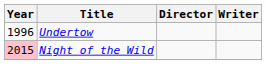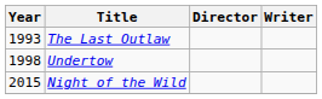 <table class="wikitable">
 <tr>
 <th>Year</th>
 <th>Title</th>
 <th>Director</th>
 <th>Writer</th>
 </tr>
 <tr>
-<td>1996</td>
+<td>1993</td>
+<td><em><a href='#'>The Last Outlaw</a></em></td>
+<td></td>
+<td></td>
+</tr>
+<tr>
+<td>1998</td>
 <td><em><a href='#'>Undertow</a></em></td>
 <td></td>
 <td></td>
 </tr>
 <tr>
-<td style="background: pink;">2015</td>
+<td>2015</td>
 <td><em><a href='#'>Night of the Wild</a></em></td>
 <td></td>
 <td></td>
 </tr>
 <tr>
 </tr>
 </table>
